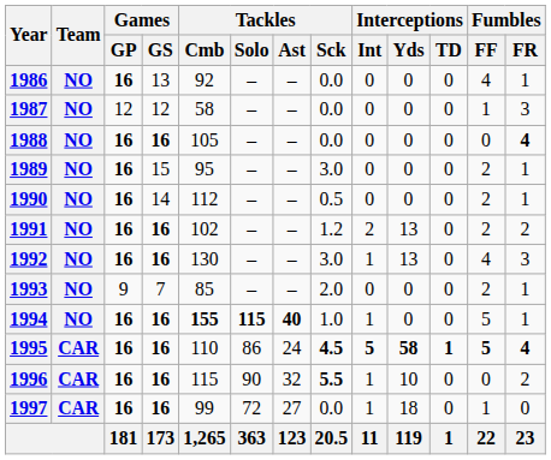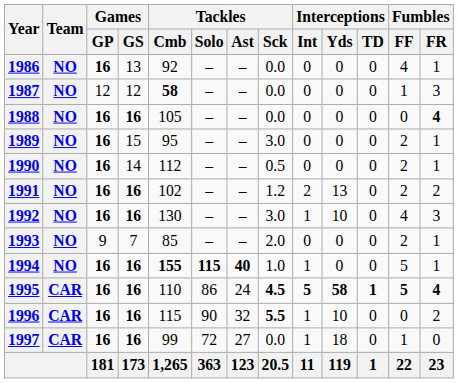 <table class="wikitable sortable" style="text-align: center;">
 <tr>
 <th rowspan="2">Year</th>
 <th rowspan="2">Team</th>
 <th colspan="2">Games</th>
 <th colspan="4">Tackles</th>
 <th colspan="3">Interceptions</th>
 <th colspan="2">Fumbles</th>
 </tr>
 <tr>
 <th>GP</th>
 <th>GS</th>
 <th>Cmb</th>
 <th>Solo</th>
 <th>Ast</th>
 <th>Sck</th>
 <th>Int</th>
 <th>Yds</th>
 <th>TD</th>
 <th>FF</th>
 <th>FR</th>
 </tr>
 <tr>
 <th><a href='#'>1986</a></th>
 <th><a href='#'>NO</a></th>
 <td><strong>16</strong></td>
 <td>13</td>
 <td>92</td>
 <td>–</td>
 <td>–</td>
 <td>0.0</td>
 <td>0</td>
 <td>0</td>
 <td>0</td>
 <td>4</td>
 <td>1</td>
 </tr>
 <tr>
 <th><a href='#'>1987</a></th>
 <th><a href='#'>NO</a></th>
 <td>12</td>
 <td>12</td>
-<td>58</td>
+<td><strong>58</strong></td>
 <td>–</td>
 <td>–</td>
 <td>0.0</td>
 <td>0</td>
 <td>0</td>
 <td>0</td>
 <td>1</td>
 <td>3</td>
 </tr>
 <tr>
 <th><a href='#'>1988</a></th>
 <th><a href='#'>NO</a></th>
 <td><strong>16</strong></td>
 <td><strong>16</strong></td>
 <td>105</td>
 <td>–</td>
 <td>–</td>
 <td>0.0</td>
 <td>0</td>
 <td>0</td>
 <td>0</td>
 <td>0</td>
 <td><strong>4</strong></td>
 </tr>
 <tr>
 <th><a href='#'>1989</a></th>
 <th><a href='#'>NO</a></th>
 <td><strong>16</strong></td>
 <td>15</td>
 <td>95</td>
 <td>–</td>
 <td>–</td>
 <td>3.0</td>
 <td>0</td>
 <td>0</td>
 <td>0</td>
 <td>2</td>
 <td>1</td>
 </tr>
 <tr>
 <th><a href='#'>1990</a></th>
 <th><a href='#'>NO</a></th>
 <td><strong>16</strong></td>
 <td>14</td>
 <td>112</td>
 <td>–</td>
 <td>–</td>
 <td>0.5</td>
 <td>0</td>
 <td>0</td>
 <td>0</td>
 <td>2</td>
 <td>1</td>
 </tr>
 <tr>
 <th><a href='#'>1991</a></th>
 <th><a href='#'>NO</a></th>
 <td><strong>16</strong></td>
 <td><strong>16</strong></td>
 <td>102</td>
 <td>–</td>
 <td>–</td>
 <td>1.2</td>
 <td>2</td>
 <td>13</td>
 <td>0</td>
 <td>2</td>
 <td>2</td>
 </tr>
 <tr>
 <th><a href='#'>1992</a></th>
 <th><a href='#'>NO</a></th>
 <td><strong>16</strong></td>
 <td><strong>16</strong></td>
 <td>130</td>
 <td>–</td>
 <td>–</td>
 <td>3.0</td>
 <td>1</td>
-<td>13</td>
+<td>10</td>
 <td>0</td>
 <td>4</td>
 <td>3</td>
 </tr>
 <tr>
 <th><a href='#'>1993</a></th>
 <th><a href='#'>NO</a></th>
 <td>9</td>
 <td>7</td>
 <td>85</td>
 <td>–</td>
 <td>–</td>
 <td>2.0</td>
 <td>0</td>
 <td>0</td>
 <td>0</td>
 <td>2</td>
 <td>1</td>
 </tr>
 <tr>
 <th><a href='#'>1994</a></th>
 <th><a href='#'>NO</a></th>
 <td><strong>16</strong></td>
 <td><strong>16</strong></td>
 <td><strong>155</strong></td>
 <td><strong>115</strong></td>
 <td><strong>40</strong></td>
 <td>1.0</td>
 <td>1</td>
 <td>0</td>
 <td>0</td>
 <td>5</td>
 <td>1</td>
 </tr>
 <tr>
 <th><a href='#'>1995</a></th>
 <th><a href='#'>CAR</a></th>
 <td><strong>16</strong></td>
 <td><strong>16</strong></td>
 <td>110</td>
 <td>86</td>
 <td>24</td>
 <td><strong>4.5</strong></td>
 <td><strong>5</strong></td>
 <td><strong>58</strong></td>
 <td><strong>1</strong></td>
 <td><strong>5</strong></td>
 <td><strong>4</strong></td>
 </tr>
 <tr>
 <th><a href='#'>1996</a></th>
 <th><a href='#'>CAR</a></th>
 <td><strong>16</strong></td>
 <td><strong>16</strong></td>
 <td>115</td>
 <td>90</td>
 <td>32</td>
 <td><strong>5.5</strong></td>
 <td>1</td>
 <td>10</td>
 <td>0</td>
 <td>0</td>
 <td>2</td>
 </tr>
 <tr>
 <th><a href='#'>1997</a></th>
 <th><a href='#'>CAR</a></th>
 <td><strong>16</strong></td>
 <td><strong>16</strong></td>
 <td>99</td>
 <td>72</td>
 <td>27</td>
 <td>0.0</td>
 <td>1</td>
 <td>18</td>
 <td>0</td>
 <td>1</td>
 <td>0</td>
 </tr>
 <tr>
 <th colspan="2"></th>
 <th>181</th>
 <th>173</th>
 <th>1,265</th>
 <th>363</th>
 <th>123</th>
 <th>20.5</th>
 <th>11</th>
 <th>119</th>
 <th>1</th>
 <th>22</th>
 <th>23</th>
 </tr>
 </table>
